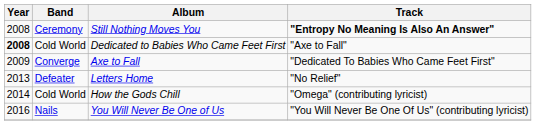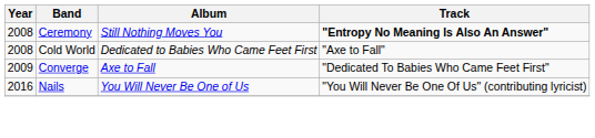 <table class="wikitable">
 <tr>
 <th>Year</th>
 <th>Band</th>
 <th>Album</th>
 <th>Track</th>
 </tr>
 <tr>
 <td>2008</td>
 <td><a href='#'>Ceremony</a></td>
 <td><em><a href='#'>Still Nothing Moves You</a></em></td>
 <td><strong>"Entropy No Meaning Is Also An Answer"</strong></td>
 </tr>
 <tr>
-<td><strong>2008</strong></td>
+<td>2008</td>
 <td>Cold World</td>
 <td><em>Dedicated to Babies Who Came Feet First</em></td>
 <td>"Axe to Fall"</td>
 </tr>
 <tr>
 <td>2009</td>
 <td><a href='#'>Converge</a></td>
 <td><em><a href='#'>Axe to Fall</a></em></td>
 <td>"Dedicated To Babies Who Came Feet First"</td>
 </tr>
 <tr>
-<td>2013</td>
-<td><a href='#'>Defeater</a></td>
-<td><em><a href='#'>Letters Home</a></em></td>
-<td>"No Relief"</td>
-</tr>
-<tr>
-<td>2014</td>
-<td>Cold World</td>
-<td><em>How the Gods Chill</em></td>
-<td>"Omega" (contributing lyricist)</td>
-</tr>
-<tr>
 <td>2016</td>
 <td><a href='#'>Nails</a></td>
 <td><em><a href='#'>You Will Never Be One of Us</a></em></td>
 <td>"You Will Never Be One Of Us" (contributing lyricist)</td>
 </tr>
 <tr>
 </tr>
 </table>
